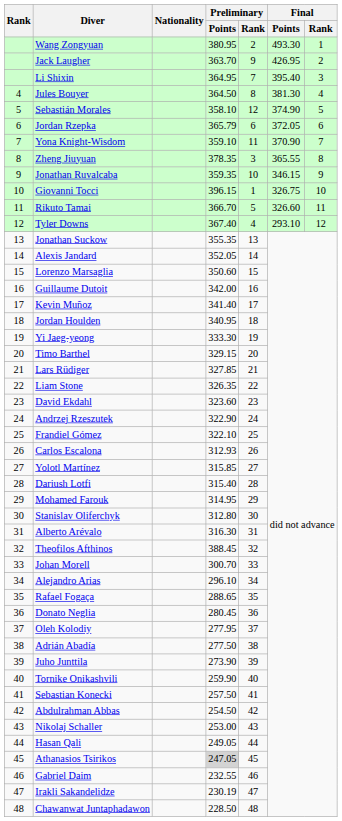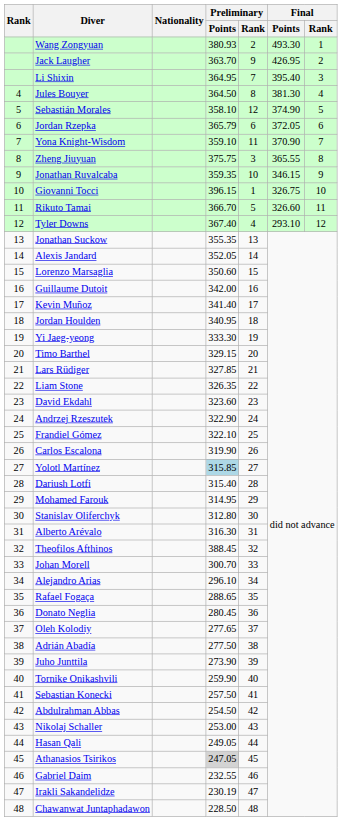 <table class="wikitable sortable" style="text-align:center">
 <tr>
 <th rowspan=2>Rank</th>
 <th rowspan=2>Diver</th>
 <th rowspan=2>Nationality</th>
 <th colspan=2>Preliminary</th>
 <th colspan=2>Final</th>
 </tr>
 <tr>
 <th>Points</th>
 <th>Rank</th>
 <th>Points</th>
 <th>Rank</th>
 </tr>
 <tr bgcolor=ccffcc>
 <td></td>
 <td align=left><a href='#'>Wang Zongyuan</a></td>
 <td align=left></td>
-<td>380.95</td>
+<td>380.93</td>
 <td>2</td>
 <td>493.30</td>
 <td>1</td>
 </tr>
 <tr bgcolor=ccffcc>
 <td></td>
 <td align=left><a href='#'>Jack Laugher</a></td>
 <td align=left></td>
 <td>363.70</td>
 <td>9</td>
 <td>426.95</td>
 <td>2</td>
 </tr>
 <tr bgcolor=ccffcc>
 <td></td>
 <td align=left><a href='#'>Li Shixin</a></td>
 <td align=left></td>
 <td>364.95</td>
 <td>7</td>
 <td>395.40</td>
 <td>3</td>
 </tr>
 <tr bgcolor=ccffcc>
 <td>4</td>
 <td align=left><a href='#'>Jules Bouyer</a></td>
 <td align=left></td>
 <td>364.50</td>
 <td>8</td>
 <td>381.30</td>
 <td>4</td>
 </tr>
 <tr bgcolor=ccffcc>
 <td>5</td>
 <td align=left><a href='#'>Sebastián Morales</a></td>
 <td align=left></td>
 <td>358.10</td>
 <td>12</td>
 <td>374.90</td>
 <td>5</td>
 </tr>
 <tr bgcolor=ccffcc>
 <td>6</td>
 <td align=left><a href='#'>Jordan Rzepka</a></td>
 <td align=left></td>
 <td>365.79</td>
 <td>6</td>
 <td>372.05</td>
 <td>6</td>
 </tr>
 <tr bgcolor=ccffcc>
 <td>7</td>
 <td align=left><a href='#'>Yona Knight-Wisdom</a></td>
 <td align=left></td>
 <td>359.10</td>
 <td>11</td>
 <td>370.90</td>
 <td>7</td>
 </tr>
 <tr bgcolor=ccffcc>
 <td>8</td>
 <td align=left><a href='#'>Zheng Jiuyuan</a></td>
 <td align=left></td>
-<td>378.35</td>
+<td>375.75</td>
 <td>3</td>
 <td>365.55</td>
 <td>8</td>
 </tr>
 <tr bgcolor=ccffcc>
 <td>9</td>
 <td align=left><a href='#'>Jonathan Ruvalcaba</a></td>
 <td align=left></td>
 <td>359.35</td>
 <td>10</td>
 <td>346.15</td>
 <td>9</td>
 </tr>
 <tr bgcolor=ccffcc>
 <td>10</td>
 <td align=left><a href='#'>Giovanni Tocci</a></td>
 <td align=left></td>
 <td>396.15</td>
 <td>1</td>
 <td>326.75</td>
 <td>10</td>
 </tr>
 <tr bgcolor=ccffcc>
 <td>11</td>
 <td align=left><a href='#'>Rikuto Tamai</a></td>
 <td align=left></td>
 <td>366.70</td>
 <td>5</td>
 <td>326.60</td>
 <td>11</td>
 </tr>
 <tr bgcolor=ccffcc>
 <td>12</td>
 <td align=left><a href='#'>Tyler Downs</a></td>
 <td align=left></td>
 <td>367.40</td>
 <td>4</td>
 <td>293.10</td>
 <td>12</td>
 </tr>
 <tr>
 <td>13</td>
 <td align=left><a href='#'>Jonathan Suckow</a></td>
 <td align=left></td>
 <td>355.35</td>
 <td>13</td>
 <td colspan=2 rowspan=36>did not advance</td>
 </tr>
 <tr>
 <td>14</td>
 <td align=left><a href='#'>Alexis Jandard</a></td>
 <td align=left></td>
 <td>352.05</td>
 <td>14</td>
 </tr>
 <tr>
 <td>15</td>
 <td align=left><a href='#'>Lorenzo Marsaglia</a></td>
 <td align=left></td>
 <td>350.60</td>
 <td>15</td>
 </tr>
 <tr>
 <td>16</td>
 <td align=left><a href='#'>Guillaume Dutoit</a></td>
 <td align=left></td>
 <td>342.00</td>
 <td>16</td>
 </tr>
 <tr>
 <td>17</td>
 <td align=left><a href='#'>Kevin Muñoz</a></td>
 <td align=left></td>
 <td>341.40</td>
 <td>17</td>
 </tr>
 <tr>
 <td>18</td>
 <td align=left><a href='#'>Jordan Houlden</a></td>
 <td align=left></td>
 <td>340.95</td>
 <td>18</td>
 </tr>
 <tr>
 <td>19</td>
 <td align=left><a href='#'>Yi Jaeg-yeong</a></td>
 <td align=left></td>
 <td>333.30</td>
 <td>19</td>
 </tr>
 <tr>
 <td>20</td>
 <td align=left><a href='#'>Timo Barthel</a></td>
 <td align=left></td>
 <td>329.15</td>
 <td>20</td>
 </tr>
 <tr>
 <td>21</td>
 <td align=left><a href='#'>Lars Rüdiger</a></td>
 <td align=left></td>
 <td>327.85</td>
 <td>21</td>
 </tr>
 <tr>
 <td>22</td>
 <td align=left><a href='#'>Liam Stone</a></td>
 <td align=left></td>
 <td>326.35</td>
 <td>22</td>
 </tr>
 <tr>
 <td>23</td>
 <td align=left><a href='#'>David Ekdahl</a></td>
 <td align=left></td>
 <td>323.60</td>
 <td>23</td>
 </tr>
 <tr>
 <td>24</td>
 <td align=left><a href='#'>Andrzej Rzeszutek</a></td>
 <td align=left></td>
 <td>322.90</td>
 <td>24</td>
 </tr>
 <tr>
 <td>25</td>
 <td align=left><a href='#'>Frandiel Gómez</a></td>
 <td align=left></td>
 <td>322.10</td>
 <td>25</td>
 </tr>
 <tr>
 <td>26</td>
 <td align=left><a href='#'>Carlos Escalona</a></td>
 <td align=left></td>
-<td>312.93</td>
+<td>319.90</td>
 <td>26</td>
 </tr>
 <tr>
 <td>27</td>
 <td align=left><a href='#'>Yolotl Martínez</a></td>
 <td align=left></td>
-<td>315.85</td>
+<td style="background: lightblue;">315.85</td>
 <td>27</td>
 </tr>
 <tr>
 <td>28</td>
 <td align=left><a href='#'>Dariush Lotfi</a></td>
 <td align=left></td>
 <td>315.40</td>
 <td>28</td>
 </tr>
 <tr>
 <td>29</td>
 <td align=left><a href='#'>Mohamed Farouk</a></td>
 <td align=left></td>
 <td>314.95</td>
 <td>29</td>
 </tr>
 <tr>
 <td>30</td>
 <td align=left><a href='#'>Stanislav Oliferchyk</a></td>
 <td align=left></td>
 <td>312.80</td>
 <td>30</td>
 </tr>
 <tr>
 <td>31</td>
 <td align=left><a href='#'>Alberto Arévalo</a></td>
 <td align=left></td>
 <td>316.30</td>
 <td>31</td>
 </tr>
 <tr>
 <td>32</td>
 <td align=left><a href='#'>Theofilos Afthinos</a></td>
 <td align=left></td>
 <td>388.45</td>
 <td>32</td>
 </tr>
 <tr>
 <td>33</td>
 <td align=left><a href='#'>Johan Morell</a></td>
 <td align=left></td>
 <td>300.70</td>
 <td>33</td>
 </tr>
 <tr>
 <td>34</td>
 <td align=left><a href='#'>Alejandro Arias</a></td>
 <td align=left></td>
 <td>296.10</td>
 <td>34</td>
 </tr>
 <tr>
 <td>35</td>
 <td align=left><a href='#'>Rafael Fogaça</a></td>
 <td align=left></td>
 <td>288.65</td>
 <td>35</td>
 </tr>
 <tr>
 <td>36</td>
 <td align=left><a href='#'>Donato Neglia</a></td>
 <td align=left></td>
 <td>280.45</td>
 <td>36</td>
 </tr>
 <tr>
 <td>37</td>
 <td align=left><a href='#'>Oleh Kolodiy</a></td>
 <td align=left></td>
-<td>277.95</td>
+<td>277.65</td>
 <td>37</td>
 </tr>
 <tr>
 <td>38</td>
 <td align=left><a href='#'>Adrián Abadía</a></td>
 <td align=left></td>
 <td>277.50</td>
 <td>38</td>
 </tr>
 <tr>
 <td>39</td>
 <td align=left><a href='#'>Juho Junttila</a></td>
 <td align=left></td>
 <td>273.90</td>
 <td>39</td>
 </tr>
 <tr>
 <td>40</td>
 <td align=left><a href='#'>Tornike Onikashvili</a></td>
 <td align=left></td>
 <td>259.90</td>
 <td>40</td>
 </tr>
 <tr>
 <td>41</td>
 <td align=left><a href='#'>Sebastian Konecki</a></td>
 <td align=left></td>
 <td>257.50</td>
 <td>41</td>
 </tr>
 <tr>
 <td>42</td>
 <td align=left><a href='#'>Abdulrahman Abbas</a></td>
 <td align=left></td>
 <td>254.50</td>
 <td>42</td>
 </tr>
 <tr>
 <td>43</td>
 <td align=left><a href='#'>Nikolaj Schaller</a></td>
 <td align=left></td>
 <td>253.00</td>
 <td>43</td>
 </tr>
 <tr>
 <td>44</td>
 <td align=left><a href='#'>Hasan Qali</a></td>
 <td align=left></td>
 <td>249.05</td>
 <td>44</td>
 </tr>
 <tr>
 <td>45</td>
 <td align=left><a href='#'>Athanasios Tsirikos</a></td>
 <td align=left></td>
 <td style="background: lightgrey;">247.05</td>
 <td>45</td>
 </tr>
 <tr>
 <td>46</td>
 <td align=left><a href='#'>Gabriel Daim</a></td>
 <td align=left></td>
 <td>232.55</td>
 <td>46</td>
 </tr>
 <tr>
 <td>47</td>
 <td align=left><a href='#'>Irakli Sakandelidze</a></td>
 <td align=left></td>
 <td>230.19</td>
 <td>47</td>
 </tr>
 <tr>
 <td>48</td>
 <td align=left><a href='#'>Chawanwat Juntaphadawon</a></td>
 <td align=left></td>
 <td>228.50</td>
 <td>48</td>
 </tr>
 </table>
